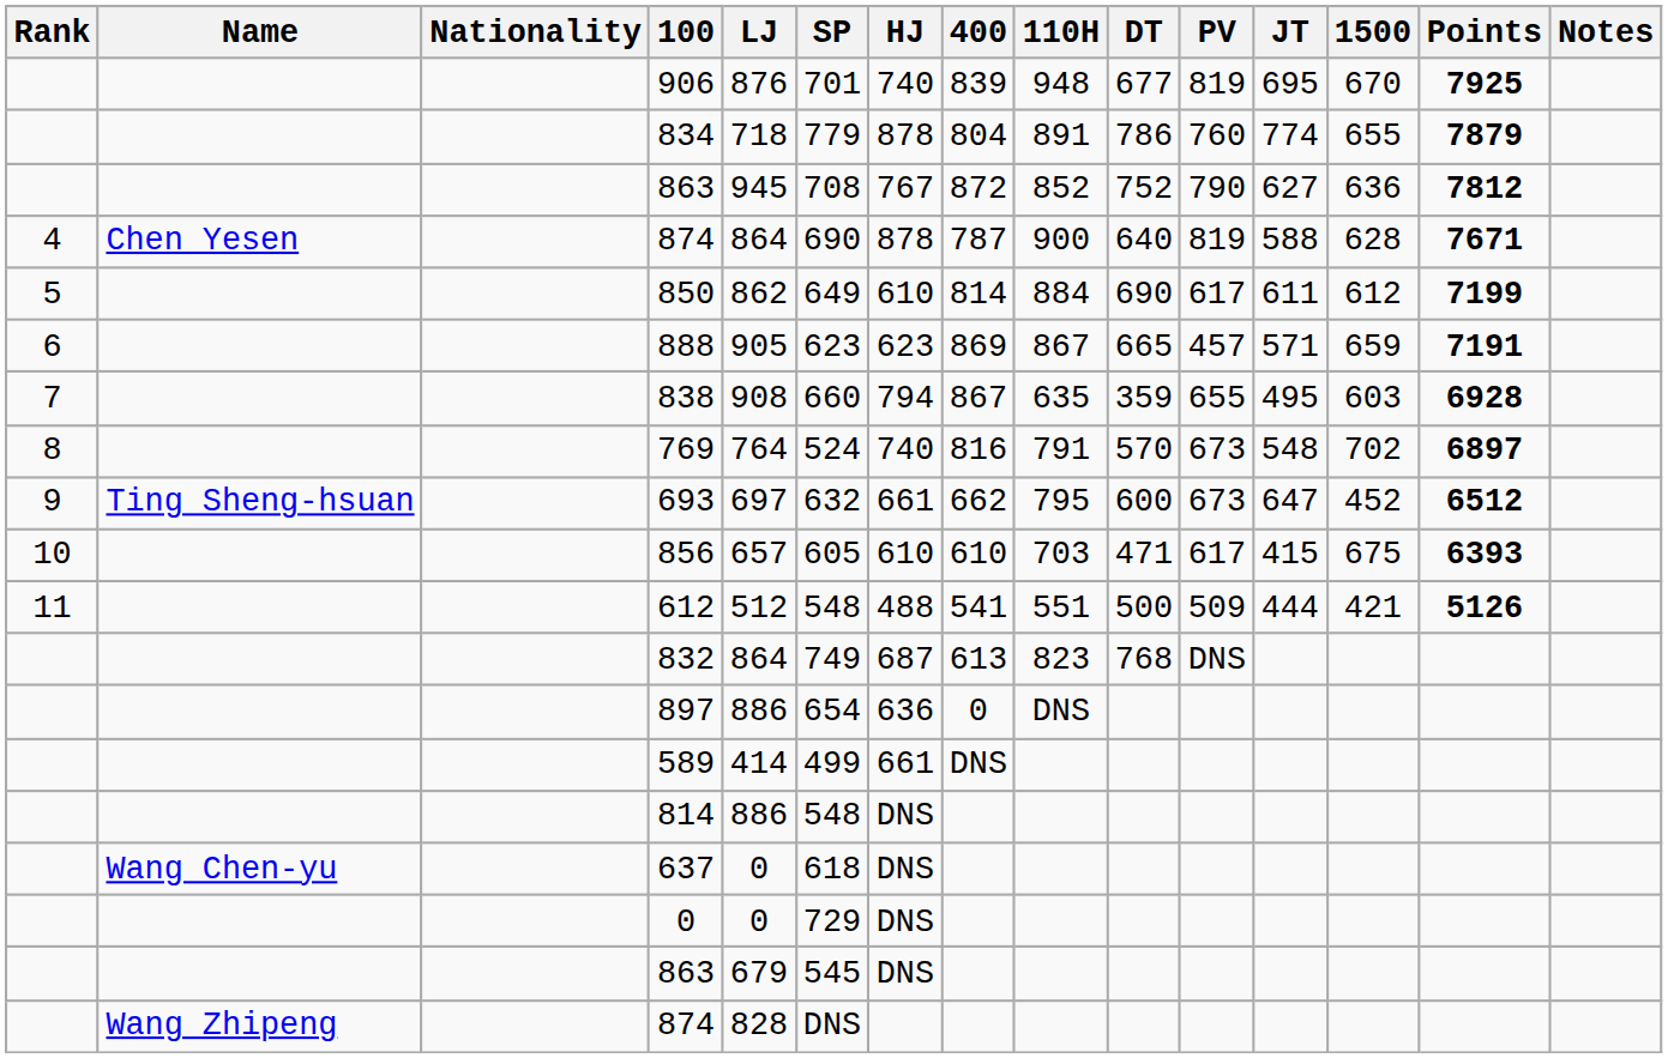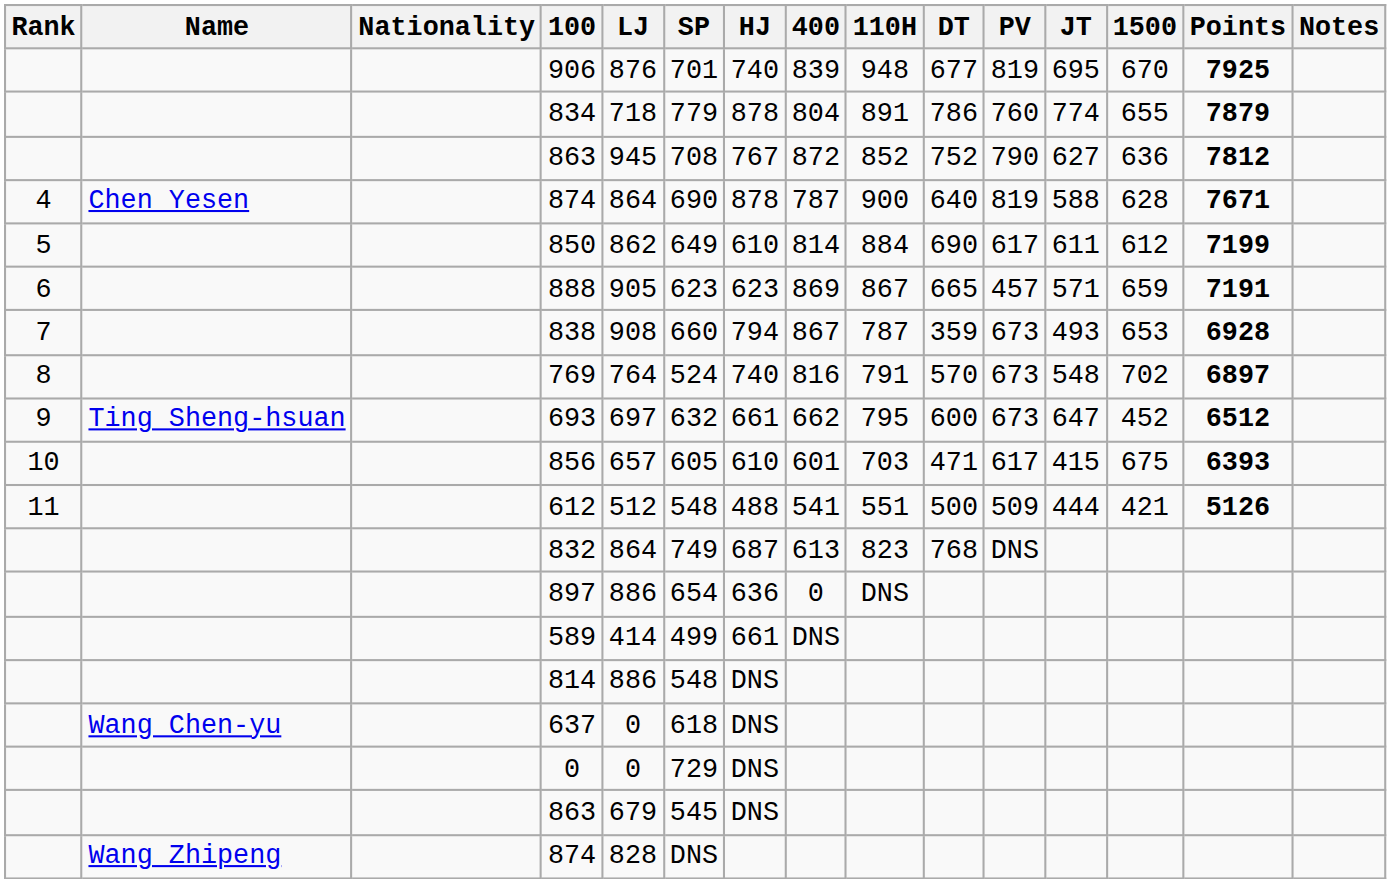 <table class="wikitable sortable" style="text-align:center">
 <tr>
 <th>Rank</th>
 <th>Name</th>
 <th>Nationality</th>
 <th>100</th>
 <th>LJ</th>
 <th>SP</th>
 <th>HJ</th>
 <th>400</th>
 <th>110H</th>
 <th>DT</th>
 <th>PV</th>
 <th>JT</th>
 <th>1500</th>
 <th>Points</th>
 <th>Notes</th>
 </tr>
 <tr>
 <td></td>
 <td align=left></td>
 <td align=left></td>
 <td>906</td>
 <td>876</td>
 <td>701</td>
 <td>740</td>
 <td>839</td>
 <td>948</td>
 <td>677</td>
 <td>819</td>
 <td>695</td>
 <td>670</td>
 <td><strong>7925</strong></td>
 <td></td>
 </tr>
 <tr>
 <td></td>
 <td align=left></td>
 <td align=left></td>
 <td>834</td>
 <td>718</td>
 <td>779</td>
 <td>878</td>
 <td>804</td>
 <td>891</td>
 <td>786</td>
 <td>760</td>
 <td>774</td>
 <td>655</td>
 <td><strong>7879</strong></td>
 <td></td>
 </tr>
 <tr>
 <td></td>
 <td align=left></td>
 <td align=left></td>
 <td>863</td>
 <td>945</td>
 <td>708</td>
 <td>767</td>
 <td>872</td>
 <td>852</td>
 <td>752</td>
 <td>790</td>
 <td>627</td>
 <td>636</td>
 <td><strong>7812</strong></td>
 <td></td>
 </tr>
 <tr>
 <td>4</td>
 <td align=left><a href='#'>Chen Yesen</a></td>
 <td align=left></td>
 <td>874</td>
 <td>864</td>
 <td>690</td>
 <td>878</td>
 <td>787</td>
 <td>900</td>
 <td>640</td>
 <td>819</td>
 <td>588</td>
 <td>628</td>
 <td><strong>7671</strong></td>
 <td></td>
 </tr>
 <tr>
 <td>5</td>
 <td align=left></td>
 <td align=left></td>
 <td>850</td>
 <td>862</td>
 <td>649</td>
 <td>610</td>
 <td>814</td>
 <td>884</td>
 <td>690</td>
 <td>617</td>
 <td>611</td>
 <td>612</td>
 <td><strong>7199</strong></td>
 <td></td>
 </tr>
 <tr>
 <td>6</td>
 <td align=left></td>
 <td align=left></td>
 <td>888</td>
 <td>905</td>
 <td>623</td>
 <td>623</td>
 <td>869</td>
 <td>867</td>
 <td>665</td>
 <td>457</td>
 <td>571</td>
 <td>659</td>
 <td><strong>7191</strong></td>
 <td></td>
 </tr>
 <tr>
 <td>7</td>
 <td align=left></td>
 <td align=left></td>
 <td>838</td>
 <td>908</td>
 <td>660</td>
 <td>794</td>
 <td>867</td>
-<td>635</td>
+<td>787</td>
 <td>359</td>
-<td>655</td>
-<td>495</td>
-<td>603</td>
+<td>673</td>
+<td>493</td>
+<td>653</td>
 <td><strong>6928</strong></td>
 <td></td>
 </tr>
 <tr>
 <td>8</td>
 <td align=left></td>
 <td align=left></td>
 <td>769</td>
 <td>764</td>
 <td>524</td>
 <td>740</td>
 <td>816</td>
 <td>791</td>
 <td>570</td>
 <td>673</td>
 <td>548</td>
 <td>702</td>
 <td><strong>6897</strong></td>
 <td></td>
 </tr>
 <tr>
 <td>9</td>
 <td align=left><a href='#'>Ting Sheng-hsuan</a></td>
 <td align=left></td>
 <td>693</td>
 <td>697</td>
 <td>632</td>
 <td>661</td>
 <td>662</td>
 <td>795</td>
 <td>600</td>
 <td>673</td>
 <td>647</td>
 <td>452</td>
 <td><strong>6512</strong></td>
 <td></td>
 </tr>
 <tr>
 <td>10</td>
 <td align=left></td>
 <td align=left></td>
 <td>856</td>
 <td>657</td>
 <td>605</td>
 <td>610</td>
-<td>610</td>
+<td>601</td>
 <td>703</td>
 <td>471</td>
 <td>617</td>
 <td>415</td>
 <td>675</td>
 <td><strong>6393</strong></td>
 <td></td>
 </tr>
 <tr>
 <td>11</td>
 <td align=left></td>
 <td align=left></td>
 <td>612</td>
 <td>512</td>
 <td>548</td>
 <td>488</td>
 <td>541</td>
 <td>551</td>
 <td>500</td>
 <td>509</td>
 <td>444</td>
 <td>421</td>
 <td><strong>5126</strong></td>
 <td></td>
 </tr>
 <tr>
 <td></td>
 <td align=left></td>
 <td align=left></td>
 <td>832</td>
 <td>864</td>
 <td>749</td>
 <td>687</td>
 <td>613</td>
 <td>823</td>
 <td>768</td>
 <td>DNS</td>
 <td></td>
 <td></td>
 <td><strong></strong></td>
 <td></td>
 </tr>
 <tr>
 <td></td>
 <td align=left></td>
 <td align=left></td>
 <td>897</td>
 <td>886</td>
 <td>654</td>
 <td>636</td>
 <td>0</td>
 <td>DNS</td>
 <td></td>
 <td></td>
 <td></td>
 <td></td>
 <td><strong></strong></td>
 <td></td>
 </tr>
 <tr>
 <td></td>
 <td align=left></td>
 <td align=left></td>
 <td>589</td>
 <td>414</td>
 <td>499</td>
 <td>661</td>
 <td>DNS</td>
 <td></td>
 <td></td>
 <td></td>
 <td></td>
 <td></td>
 <td><strong></strong></td>
 <td></td>
 </tr>
 <tr>
 <td></td>
 <td align=left></td>
 <td align=left></td>
 <td>814</td>
 <td>886</td>
 <td>548</td>
 <td>DNS</td>
 <td></td>
 <td></td>
 <td></td>
 <td></td>
 <td></td>
 <td></td>
 <td><strong></strong></td>
 <td></td>
 </tr>
 <tr>
 <td></td>
 <td align=left><a href='#'>Wang Chen-yu</a></td>
 <td align=left></td>
 <td>637</td>
 <td>0</td>
 <td>618</td>
 <td>DNS</td>
 <td></td>
 <td></td>
 <td></td>
 <td></td>
 <td></td>
 <td></td>
 <td><strong></strong></td>
 <td></td>
 </tr>
 <tr>
 <td></td>
 <td align=left></td>
 <td align=left></td>
 <td>0</td>
 <td>0</td>
 <td>729</td>
 <td>DNS</td>
 <td></td>
 <td></td>
 <td></td>
 <td></td>
 <td></td>
 <td></td>
 <td><strong></strong></td>
 <td></td>
 </tr>
 <tr>
 <td></td>
 <td align=left></td>
 <td align=left></td>
 <td>863</td>
 <td>679</td>
 <td>545</td>
 <td>DNS</td>
 <td></td>
 <td></td>
 <td></td>
 <td></td>
 <td></td>
 <td></td>
 <td><strong></strong></td>
 <td></td>
 </tr>
 <tr>
 <td></td>
 <td align=left><a href='#'>Wang Zhipeng</a></td>
 <td align=left></td>
 <td>874</td>
 <td>828</td>
 <td>DNS</td>
 <td></td>
 <td></td>
 <td></td>
 <td></td>
 <td></td>
 <td></td>
 <td></td>
 <td><strong></strong></td>
 <td></td>
 </tr>
 </table>
